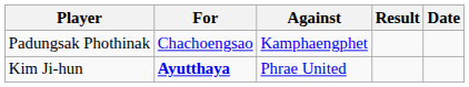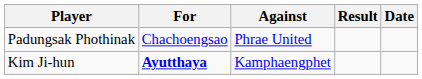 <table class="wikitable sortable">
 <tr>
 <th>Player</th>
 <th>For</th>
 <th>Against</th>
 <th align=center>Result</th>
 <th>Date</th>
 </tr>
 <tr>
 <td> Padungsak Phothinak</td>
 <td><a href='#'>Chachoengsao</a></td>
-<td><a href='#'>Kamphaengphet</a></td>
+<td><a href='#'>Phrae United</a></td>
 <td></td>
 <td></td>
 </tr>
 <tr>
 <td> Kim Ji-hun</td>
 <td><strong><a href='#'>Ayutthaya</a></strong></td>
-<td><a href='#'>Phrae United</a></td>
+<td><a href='#'>Kamphaengphet</a></td>
 <td></td>
 <td></td>
 </tr>
 </table>
